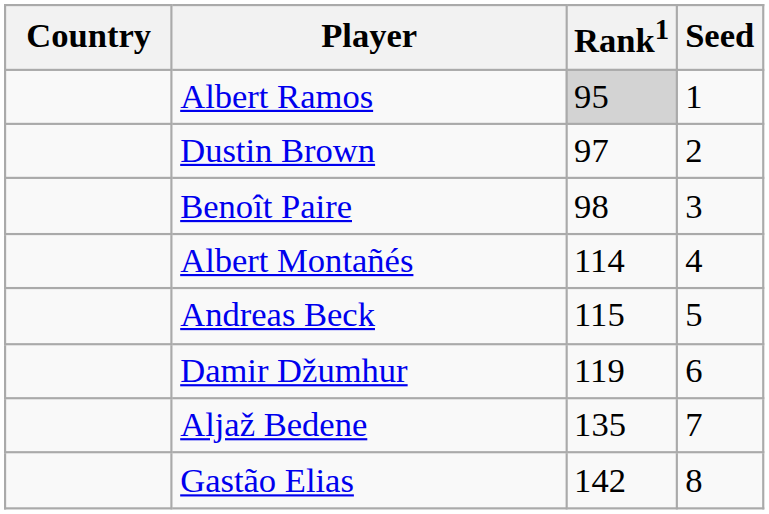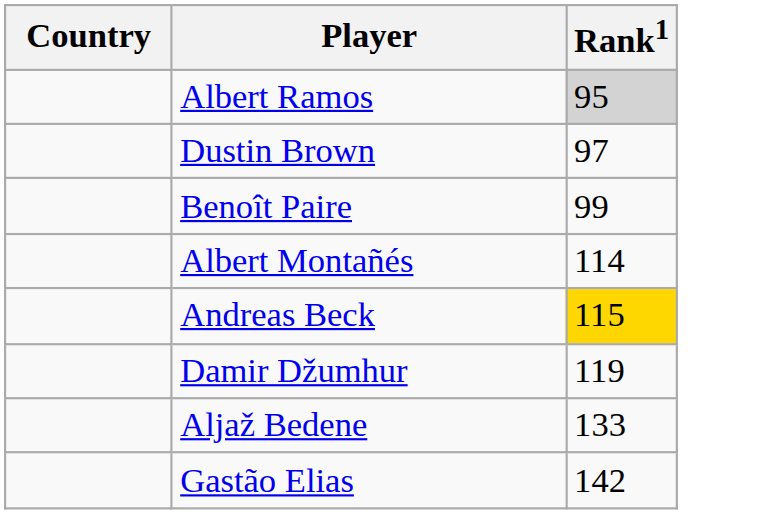 <table class="sortable wikitable">
 <tr>
 <th width="70">Country</th>
 <th width="175">Player</th>
 <th>Rank<sup>1</sup></th>
-<th>Seed</th>
 </tr>
 <tr>
 <td></td>
 <td><a href='#'>Albert Ramos</a></td>
 <td style="background: lightgrey;">95</td>
-<td>1</td>
 </tr>
 <tr>
 <td></td>
 <td><a href='#'>Dustin Brown</a></td>
 <td>97</td>
-<td>2</td>
 </tr>
 <tr>
 <td></td>
 <td><a href='#'>Benoît Paire</a></td>
-<td>98</td>
-<td>3</td>
+<td>99</td>
 </tr>
 <tr>
 <td></td>
 <td><a href='#'>Albert Montañés</a></td>
 <td>114</td>
-<td>4</td>
 </tr>
 <tr>
 <td></td>
 <td><a href='#'>Andreas Beck</a></td>
-<td>115</td>
-<td>5</td>
+<td style="background: gold;">115</td>
 </tr>
 <tr>
 <td></td>
 <td><a href='#'>Damir Džumhur</a></td>
 <td>119</td>
-<td>6</td>
 </tr>
 <tr>
 <td></td>
 <td><a href='#'>Aljaž Bedene</a></td>
-<td>135</td>
-<td>7</td>
+<td>133</td>
 </tr>
 <tr>
 <td></td>
 <td><a href='#'>Gastão Elias</a></td>
 <td>142</td>
-<td>8</td>
 </tr>
 </table>
